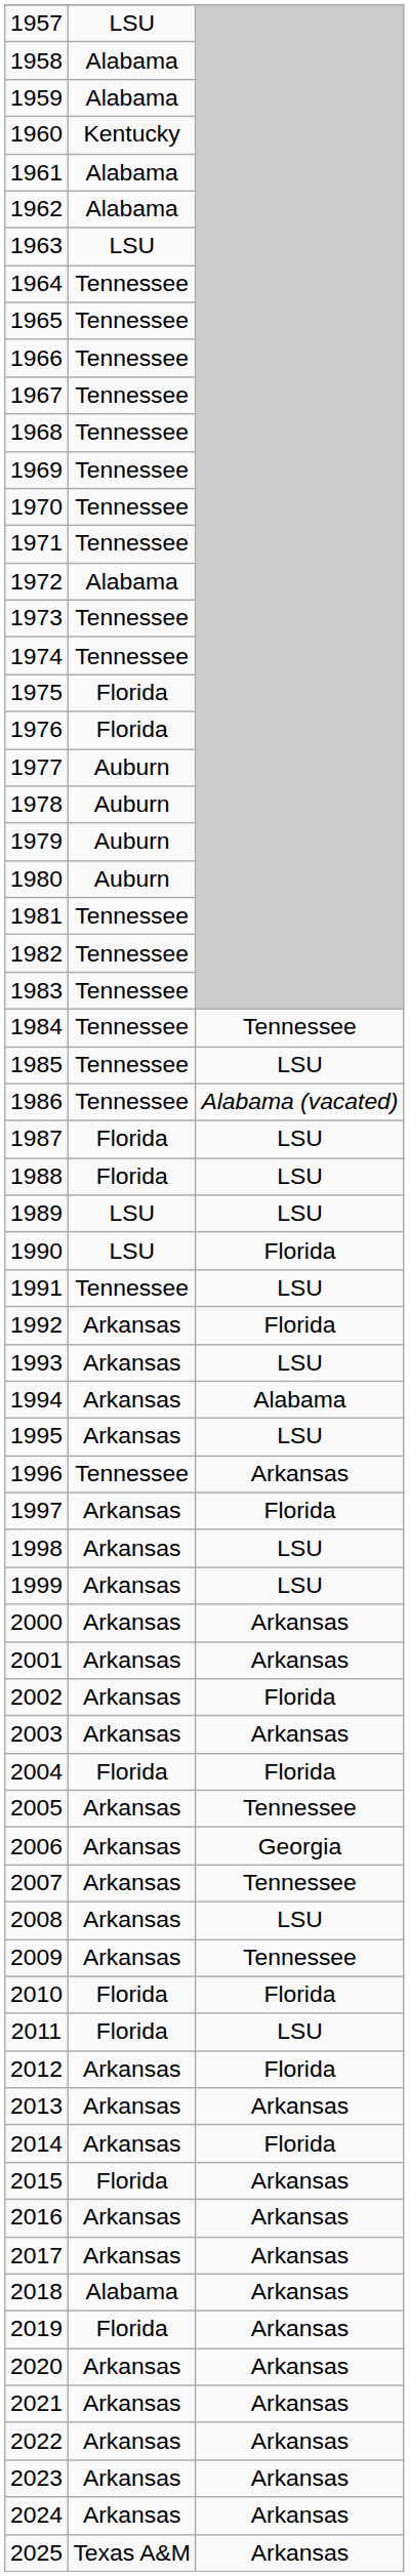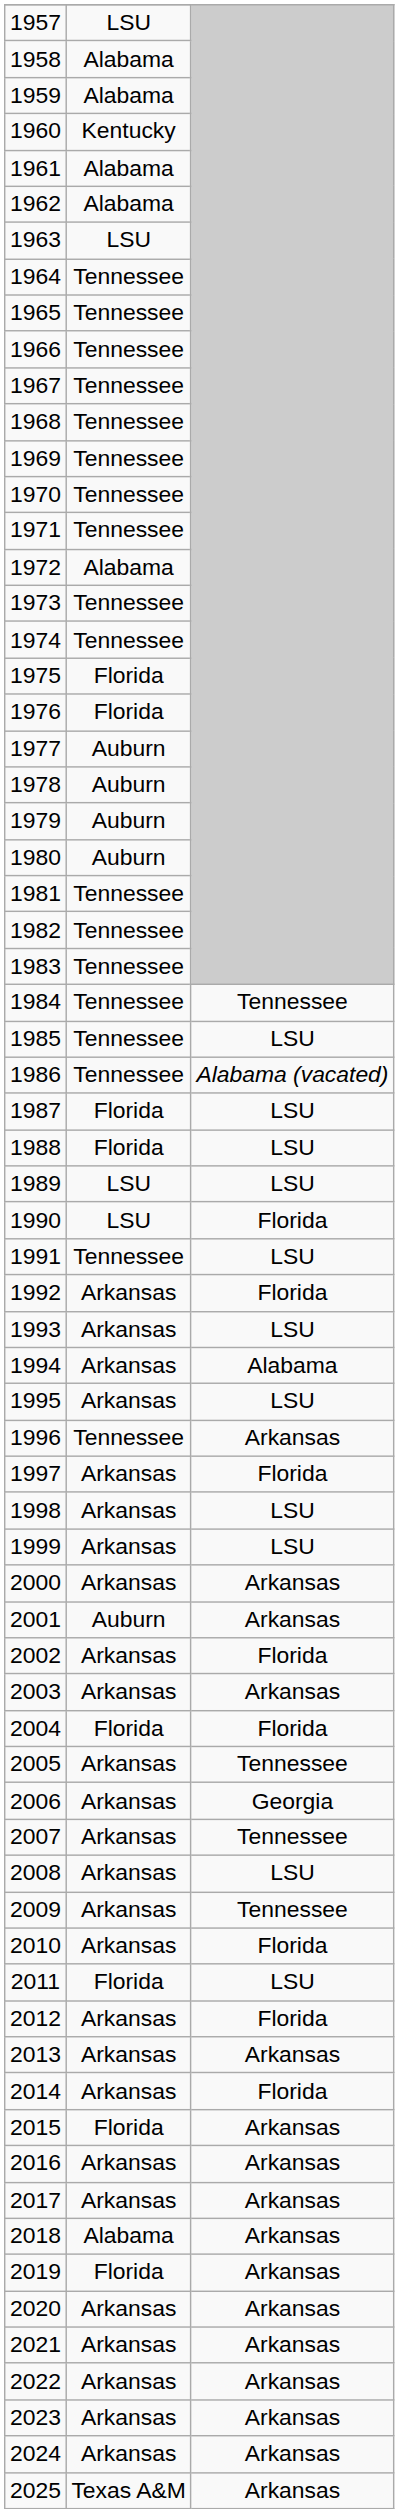 <table class="wikitable" style="text-align: center;">
 <tr>
 </tr>
 <tr>
 <td>1957</td>
 <td>LSU</td>
 <td bgcolor="#cccccc" rowspan="27"></td>
 </tr>
 <tr>
 <td>1958</td>
 <td>Alabama</td>
 </tr>
 <tr>
 <td>1959</td>
 <td>Alabama</td>
 </tr>
 <tr>
 <td>1960</td>
 <td>Kentucky</td>
 </tr>
 <tr>
 <td>1961</td>
 <td>Alabama</td>
 </tr>
 <tr>
 <td>1962</td>
 <td>Alabama</td>
 </tr>
 <tr>
 <td>1963</td>
 <td>LSU</td>
 </tr>
 <tr>
 <td>1964</td>
 <td>Tennessee</td>
 </tr>
 <tr>
 <td>1965</td>
 <td>Tennessee</td>
 </tr>
 <tr>
 <td>1966</td>
 <td>Tennessee</td>
 </tr>
 <tr>
 <td>1967</td>
 <td>Tennessee</td>
 </tr>
 <tr>
 <td>1968</td>
 <td>Tennessee</td>
 </tr>
 <tr>
 <td>1969</td>
 <td>Tennessee</td>
 </tr>
 <tr>
 <td>1970</td>
 <td>Tennessee</td>
 </tr>
 <tr>
 <td>1971</td>
 <td>Tennessee</td>
 </tr>
 <tr>
 <td>1972</td>
 <td>Alabama</td>
 </tr>
 <tr>
 <td>1973</td>
 <td>Tennessee</td>
 </tr>
 <tr>
 <td>1974</td>
 <td>Tennessee</td>
 </tr>
 <tr>
 <td>1975</td>
 <td>Florida</td>
 </tr>
 <tr>
 <td>1976</td>
 <td>Florida</td>
 </tr>
 <tr>
 <td>1977</td>
 <td>Auburn</td>
 </tr>
 <tr>
 <td>1978</td>
 <td>Auburn</td>
 </tr>
 <tr>
 <td>1979</td>
 <td>Auburn</td>
 </tr>
 <tr>
 <td>1980</td>
 <td>Auburn</td>
 </tr>
 <tr>
 <td>1981</td>
 <td>Tennessee</td>
 </tr>
 <tr>
 <td>1982</td>
 <td>Tennessee</td>
 </tr>
 <tr>
 <td>1983</td>
 <td>Tennessee</td>
 </tr>
 <tr>
 <td>1984</td>
 <td>Tennessee</td>
 <td>Tennessee</td>
 </tr>
 <tr>
 <td>1985</td>
 <td>Tennessee</td>
 <td>LSU</td>
 </tr>
 <tr>
 <td>1986</td>
 <td>Tennessee</td>
 <td><em>Alabama (vacated)</em></td>
 </tr>
 <tr>
 <td>1987</td>
 <td>Florida</td>
 <td>LSU</td>
 </tr>
 <tr>
 <td>1988</td>
 <td>Florida</td>
 <td>LSU</td>
 </tr>
 <tr>
 <td>1989</td>
 <td>LSU</td>
 <td>LSU</td>
 </tr>
 <tr>
 <td>1990</td>
 <td>LSU</td>
 <td>Florida</td>
 </tr>
 <tr>
 <td>1991</td>
 <td>Tennessee</td>
 <td>LSU</td>
 </tr>
 <tr>
 <td>1992</td>
 <td>Arkansas</td>
 <td>Florida</td>
 </tr>
 <tr>
 <td>1993</td>
 <td>Arkansas</td>
 <td>LSU</td>
 </tr>
 <tr>
 <td>1994</td>
 <td>Arkansas</td>
 <td>Alabama</td>
 </tr>
 <tr>
 <td>1995</td>
 <td>Arkansas</td>
 <td>LSU</td>
 </tr>
 <tr>
 <td>1996</td>
 <td>Tennessee</td>
 <td>Arkansas</td>
 </tr>
 <tr>
 <td>1997</td>
 <td>Arkansas</td>
 <td>Florida</td>
 </tr>
 <tr>
 <td>1998</td>
 <td>Arkansas</td>
 <td>LSU</td>
 </tr>
 <tr>
 <td>1999</td>
 <td>Arkansas</td>
 <td>LSU</td>
 </tr>
 <tr>
 <td>2000</td>
 <td>Arkansas</td>
 <td>Arkansas</td>
 </tr>
 <tr>
 <td>2001</td>
-<td>Arkansas</td>
+<td>Auburn</td>
 <td>Arkansas</td>
 </tr>
 <tr>
 <td>2002</td>
 <td>Arkansas</td>
 <td>Florida</td>
 </tr>
 <tr>
 <td>2003</td>
 <td>Arkansas</td>
 <td>Arkansas</td>
 </tr>
 <tr>
 <td>2004</td>
 <td>Florida</td>
 <td>Florida</td>
 </tr>
 <tr>
 <td>2005</td>
 <td>Arkansas</td>
 <td>Tennessee</td>
 </tr>
 <tr>
 <td>2006</td>
 <td>Arkansas</td>
 <td>Georgia</td>
 </tr>
 <tr>
 <td>2007</td>
 <td>Arkansas</td>
 <td>Tennessee</td>
 </tr>
 <tr>
 <td>2008</td>
 <td>Arkansas</td>
 <td>LSU</td>
 </tr>
 <tr>
 <td>2009</td>
 <td>Arkansas</td>
 <td>Tennessee</td>
 </tr>
 <tr>
 <td>2010</td>
-<td>Florida</td>
+<td>Arkansas</td>
 <td>Florida</td>
 </tr>
 <tr>
 <td>2011</td>
 <td>Florida</td>
 <td>LSU</td>
 </tr>
 <tr>
 <td>2012</td>
 <td>Arkansas</td>
 <td>Florida</td>
 </tr>
 <tr>
 <td>2013</td>
 <td>Arkansas</td>
 <td>Arkansas</td>
 </tr>
 <tr>
 <td>2014</td>
 <td>Arkansas</td>
 <td>Florida</td>
 </tr>
 <tr>
 <td>2015</td>
 <td>Florida</td>
 <td>Arkansas</td>
 </tr>
 <tr>
 <td>2016</td>
 <td>Arkansas</td>
 <td>Arkansas</td>
 </tr>
 <tr>
 <td>2017</td>
 <td>Arkansas</td>
 <td>Arkansas</td>
 </tr>
 <tr>
 <td>2018</td>
 <td>Alabama</td>
 <td>Arkansas</td>
 </tr>
 <tr>
 <td>2019</td>
 <td>Florida</td>
 <td>Arkansas</td>
 </tr>
 <tr>
 <td>2020</td>
 <td>Arkansas</td>
 <td>Arkansas</td>
 </tr>
 <tr>
 <td>2021</td>
 <td>Arkansas</td>
 <td>Arkansas</td>
 </tr>
 <tr>
 <td>2022</td>
 <td>Arkansas</td>
 <td>Arkansas</td>
 </tr>
 <tr>
 <td>2023</td>
 <td>Arkansas</td>
 <td>Arkansas</td>
 </tr>
 <tr>
 <td>2024</td>
 <td>Arkansas</td>
 <td>Arkansas</td>
 </tr>
 <tr>
 <td>2025</td>
 <td>Texas A&M</td>
 <td>Arkansas</td>
 </tr>
 </table>
